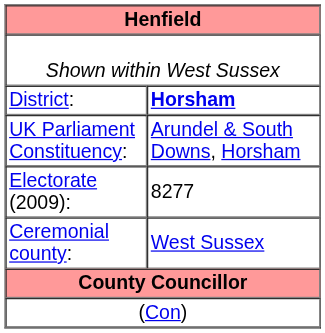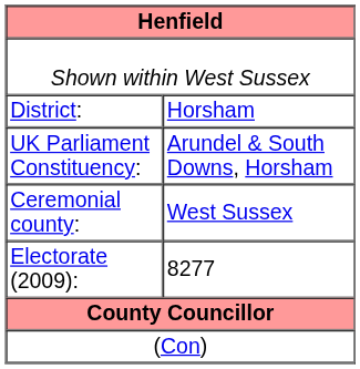 <table class="vcard" border=1 cellpadding=2 cellspacing=0 align=right width=260 style=margin-left:0.5em;>
 <tr>
 <th class="fn org" colspan=2 align=center bgcolor="#ff9999"><strong>Henfield</strong></th>
 </tr>
 <tr>
 <td colspan=2 align=center><br><em>Shown within West Sussex</em></td>
 </tr>
 <tr class="note">
 <td width="45%"><a href='#'>District</a>:</td>
-<td><strong><a href='#'>Horsham</a></strong></td>
+<td><a href='#'>Horsham</a></td>
 </tr>
 <tr class="note">
 <td><a href='#'>UK Parliament Constituency</a>:</td>
 <td><a href='#'>Arundel & South Downs</a>, <a href='#'>Horsham</a></td>
 </tr>
 <tr class="note">
+<td><a href='#'>Ceremonial county</a>:</td>
+<td><a href='#'>West Sussex</a></td>
+</tr>
+<tr class="note">
 <td><a href='#'>Electorate</a> (2009):</td>
 <td>8277</td>
-</tr>
-<tr class="note">
-<td><a href='#'>Ceremonial county</a>:</td>
-<td><a href='#'>West Sussex</a></td>
 </tr>
 <tr>
 <th colspan=2 align=center bgcolor="#ff9999">County Councillor</th>
 </tr>
 <tr>
 <td colspan=2 align=center> (<a href='#'>Con</a>)</td>
 </tr>
 </table>
